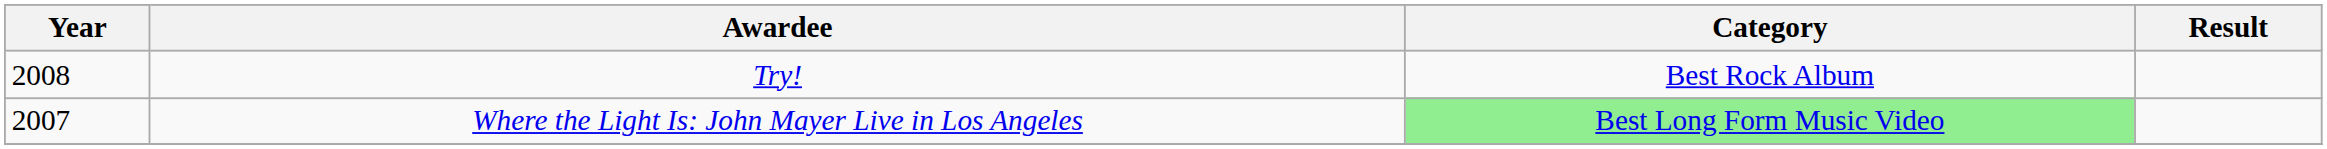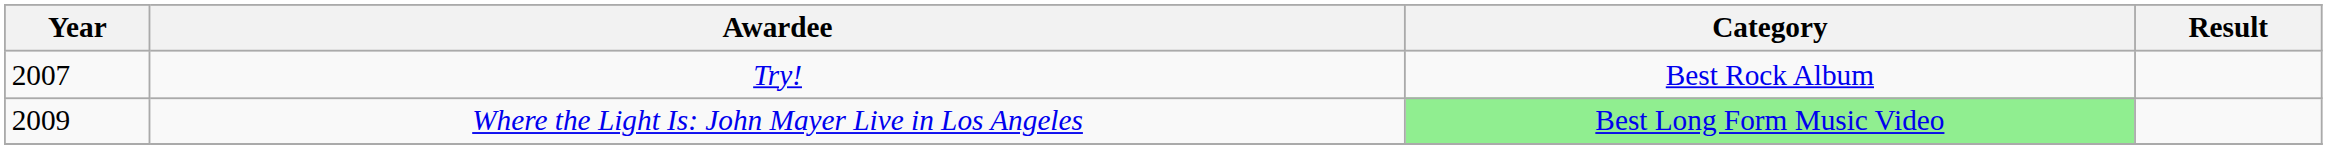 <table class="wikitable" style="width:80%;">
 <tr>
 <th>Year</th>
 <th>Awardee</th>
 <th>Category</th>
 <th>Result</th>
 </tr>
 <tr>
-<td>2008</td>
+<td>2007</td>
 <td style="text-align:center;"><em><a href='#'>Try!</a></em></td>
 <td style="text-align:center;"><a href='#'>Best Rock Album</a></td>
 <td></td>
 </tr>
 <tr>
-<td>2007</td>
+<td>2009</td>
 <td style="text-align:center;"><em><a href='#'>Where the Light Is: John Mayer Live in Los Angeles</a></em></td>
 <td style="background: lightgreen; text-align:center;"><a href='#'>Best Long Form Music Video</a></td>
 <td></td>
 </tr>
 <tr>
 </tr>
 </table>
